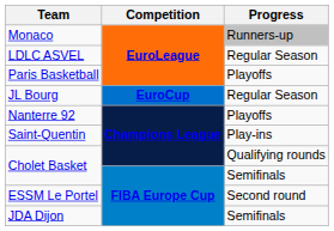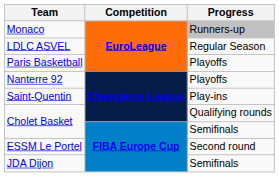 <table class="wikitable sortable">
 <tr>
 <th>Team</th>
 <th>Competition</th>
 <th>Progress</th>
 </tr>
 <tr>
 <td><a href='#'>Monaco</a></td>
 <td rowspan="3" style="background:#ff6d09;color:#ffffff;text-align:center"><strong><a href='#'><span>EuroLeague</span></a></strong></td>
 <td style="background:silver">Runners-up</td>
 </tr>
 <tr>
 <td><a href='#'>LDLC ASVEL</a></td>
 <td>Regular Season</td>
 </tr>
 <tr>
 <td><a href='#'>Paris Basketball</a></td>
 <td>Playoffs</td>
-</tr>
-<tr>
-<td><a href='#'>JL Bourg</a></td>
-<td rowspan="1" style="background-color:#0072CE;color:white;text-align:center"><strong><a href='#'><span>EuroCup</span></a></strong></td>
-<td>Regular Season</td>
 </tr>
 <tr>
 <td><a href='#'>Nanterre 92</a></td>
 <td rowspan="3" style="background-color:#071D49;color:#D0D3D4;text-align:center"><strong><a href='#'><span>Champions League</span></a></strong></td>
 <td>Playoffs</td>
 </tr>
 <tr>
 <td><a href='#'>Saint-Quentin</a></td>
 <td>Play-ins</td>
 </tr>
 <tr>
 <td rowspan=2><a href='#'>Cholet Basket</a></td>
 <td>Qualifying rounds</td>
 </tr>
 <tr>
 <td rowspan="3" style="background-color:#0080C8;color:#D0D3D4;text-align:center"><strong><a href='#'><span>FIBA Europe Cup</span></a></strong></td>
 <td>Semifinals</td>
 </tr>
 <tr>
 <td><a href='#'>ESSM Le Portel</a></td>
 <td>Second round</td>
 </tr>
 <tr>
 <td><a href='#'>JDA Dijon</a></td>
 <td>Semifinals</td>
 </tr>
 </table>
